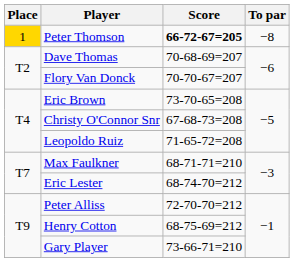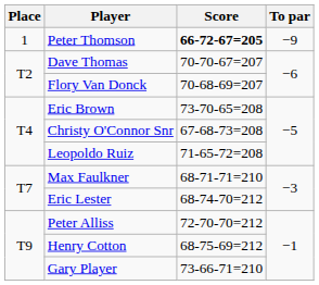 <table class="wikitable">
 <tr>
 <th>Place</th>
 <th>Player</th>
 <th>Score</th>
 <th>To par</th>
 </tr>
 <tr>
-<td align=center style="background: gold;">1</td>
+<td align=center>1</td>
 <td> <a href='#'>Peter Thomson</a></td>
 <td align=center><strong>66-72-67=205</strong></td>
-<td align=center>−8</td>
+<td align=center>−9</td>
 </tr>
 <tr>
 <td rowspan="2" align=center>T2</td>
 <td> <a href='#'>Dave Thomas</a></td>
-<td align=center>70-68-69=207</td>
+<td align=center>70-70-67=207</td>
 <td rowspan="2" align=center>−6</td>
 </tr>
 <tr>
 <td> <a href='#'>Flory Van Donck</a></td>
-<td align=center>70-70-67=207</td>
+<td align=center>70-68-69=207</td>
 </tr>
 <tr>
 <td rowspan="3" align=center>T4</td>
 <td> <a href='#'>Eric Brown</a></td>
 <td align=center>73-70-65=208</td>
 <td rowspan="3" align=center>−5</td>
 </tr>
 <tr>
 <td> <a href='#'>Christy O'Connor Snr</a></td>
 <td align=center>67-68-73=208</td>
 </tr>
 <tr>
 <td> <a href='#'>Leopoldo Ruiz</a></td>
 <td align=center>71-65-72=208</td>
 </tr>
 <tr>
 <td rowspan="2" align=center>T7</td>
 <td> <a href='#'>Max Faulkner</a></td>
 <td align=center>68-71-71=210</td>
 <td rowspan="2" align=center>−3</td>
 </tr>
 <tr>
 <td> <a href='#'>Eric Lester</a></td>
 <td align=center>68-74-70=212</td>
 </tr>
 <tr>
 <td rowspan="3" align=center>T9</td>
 <td> <a href='#'>Peter Alliss</a></td>
 <td align=center>72-70-70=212</td>
 <td rowspan="3" align=center>−1</td>
 </tr>
 <tr>
 <td> <a href='#'>Henry Cotton</a></td>
 <td align=center>68-75-69=212</td>
 </tr>
 <tr>
 <td> <a href='#'>Gary Player</a></td>
 <td align=center>73-66-71=210</td>
 </tr>
 </table>
